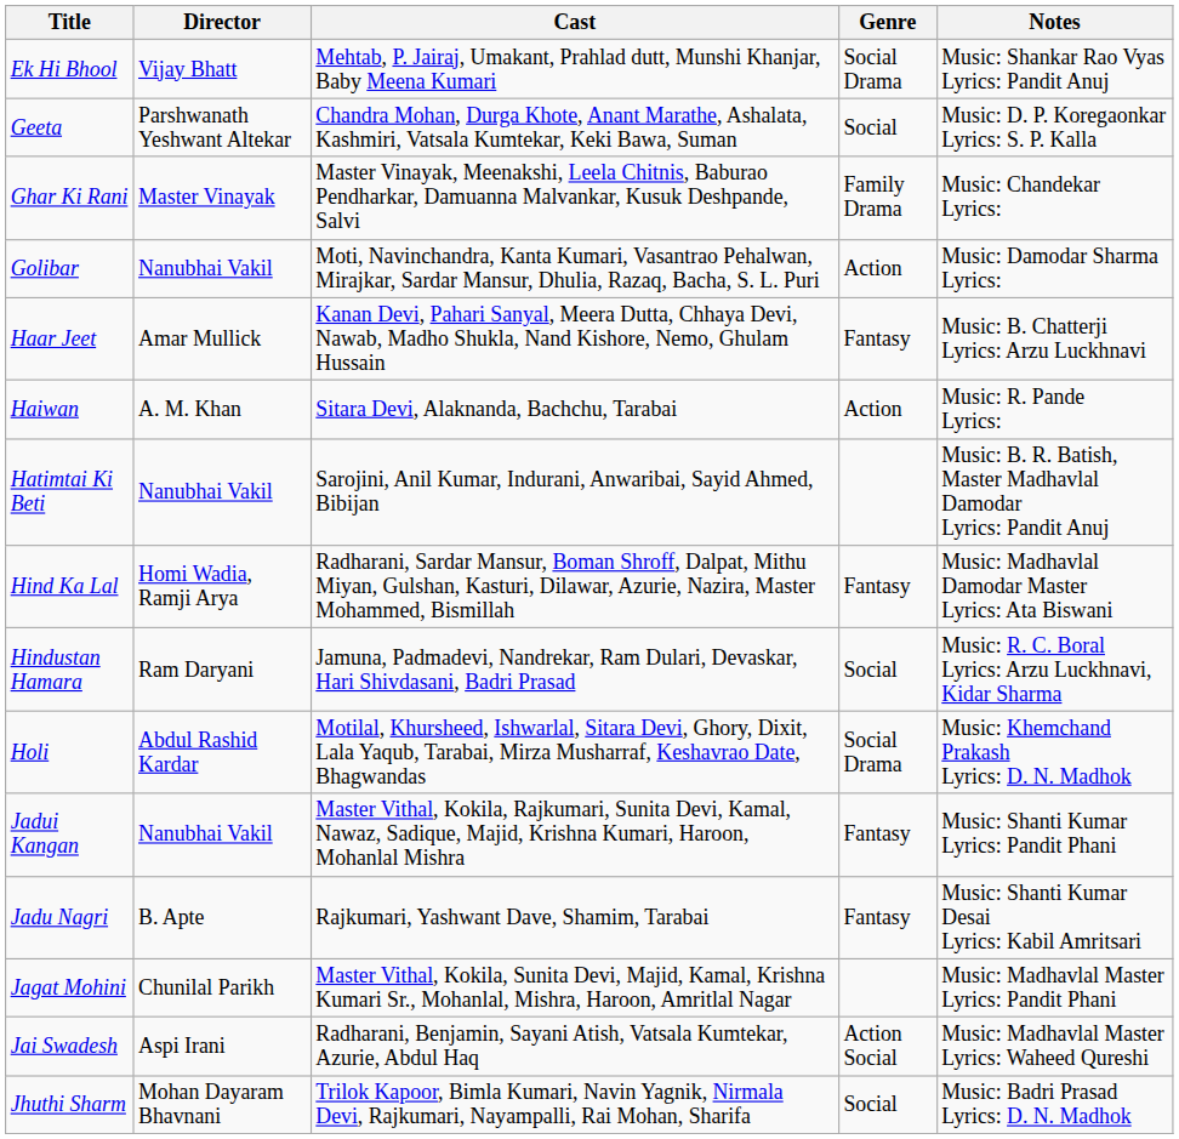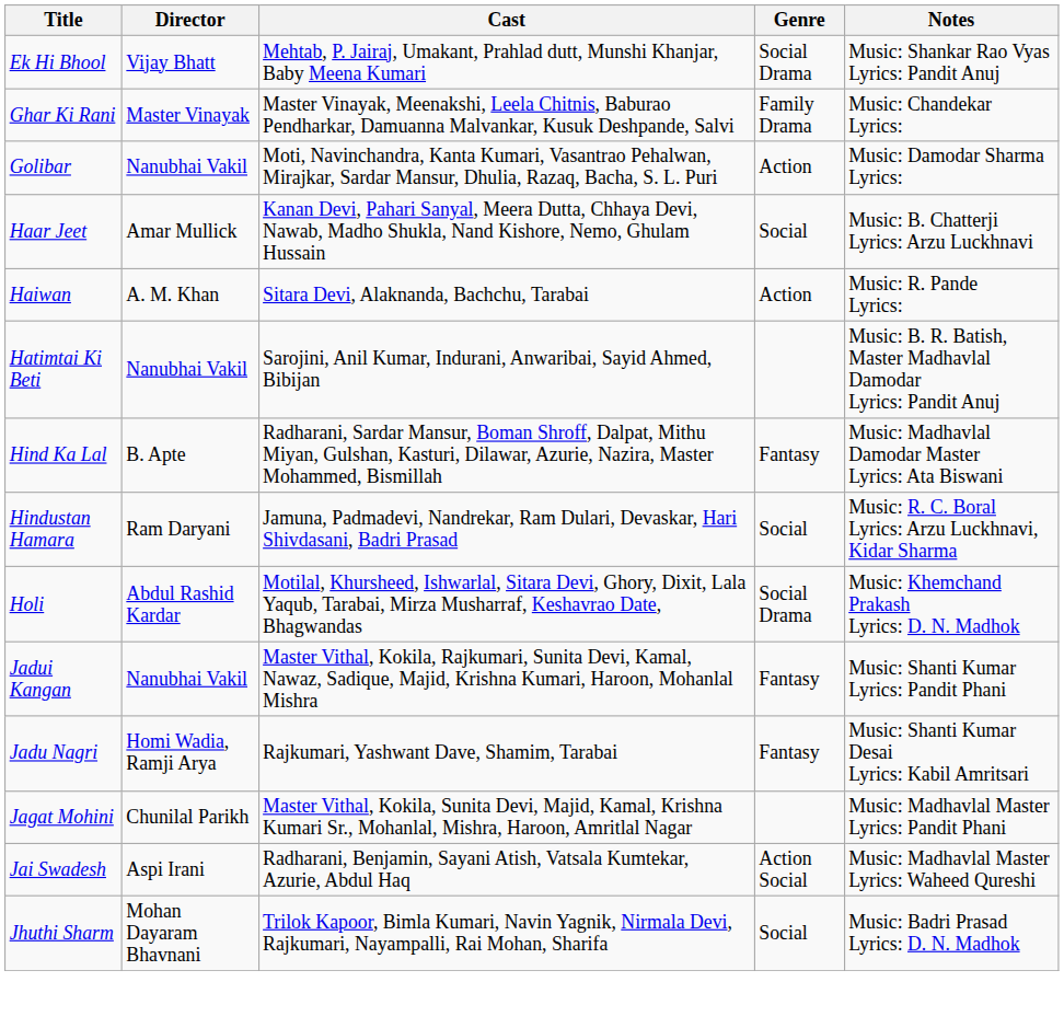 <table class="wikitable">
 <tr>
 <th>Title</th>
 <th>Director</th>
 <th>Cast</th>
 <th>Genre</th>
 <th>Notes</th>
 </tr>
 <tr>
 <td><em><a href='#'>Ek Hi Bhool</a></em></td>
 <td><a href='#'>Vijay Bhatt</a></td>
 <td><a href='#'>Mehtab</a>, <a href='#'>P. Jairaj</a>, Umakant, Prahlad dutt, Munshi Khanjar, Baby <a href='#'>Meena Kumari</a></td>
 <td>Social Drama</td>
 <td>Music: Shankar Rao Vyas<br>Lyrics: Pandit Anuj</td>
-</tr>
-<tr>
-<td><em><a href='#'>Geeta</a></em></td>
-<td>Parshwanath Yeshwant Altekar</td>
-<td><a href='#'>Chandra Mohan</a>, <a href='#'>Durga Khote</a>, <a href='#'>Anant Marathe</a>, Ashalata, Kashmiri, Vatsala Kumtekar, Keki Bawa, Suman</td>
-<td>Social</td>
-<td>Music: D. P. Koregaonkar <br>Lyrics: S. P. Kalla</td>
 </tr>
 <tr>
 <td><em><a href='#'>Ghar Ki Rani</a></em></td>
 <td><a href='#'>Master Vinayak</a></td>
 <td>Master Vinayak, Meenakshi, <a href='#'>Leela Chitnis</a>, Baburao Pendharkar, Damuanna Malvankar, Kusuk Deshpande, Salvi</td>
 <td>Family Drama</td>
 <td>Music: Chandekar<br>Lyrics:</td>
 </tr>
 <tr>
 <td><em><a href='#'>Golibar</a></em></td>
 <td><a href='#'>Nanubhai Vakil</a></td>
 <td>Moti, Navinchandra, Kanta Kumari, Vasantrao Pehalwan, Mirajkar, Sardar Mansur, Dhulia, Razaq, Bacha, S. L. Puri</td>
 <td>Action</td>
 <td>Music: Damodar Sharma<br>Lyrics:</td>
 </tr>
 <tr>
 <td><em><a href='#'>Haar Jeet</a></em></td>
 <td>Amar Mullick</td>
 <td><a href='#'>Kanan Devi</a>, <a href='#'>Pahari Sanyal</a>, Meera Dutta, Chhaya Devi, Nawab, Madho Shukla, Nand Kishore, Nemo, Ghulam Hussain</td>
-<td>Fantasy</td>
+<td>Social</td>
 <td>Music: B. Chatterji<br>Lyrics: Arzu Luckhnavi</td>
 </tr>
 <tr>
 <td><em><a href='#'>Haiwan</a></em></td>
 <td>A. M. Khan</td>
 <td><a href='#'>Sitara Devi</a>, Alaknanda, Bachchu, Tarabai</td>
 <td>Action</td>
 <td>Music: R. Pande<br>Lyrics:</td>
 </tr>
 <tr>
 <td><em><a href='#'>Hatimtai Ki Beti</a></em></td>
 <td><a href='#'>Nanubhai Vakil</a></td>
 <td>Sarojini, Anil Kumar, Indurani, Anwaribai, Sayid Ahmed, Bibijan</td>
 <td></td>
 <td>Music: B. R. Batish, Master Madhavlal Damodar<br>Lyrics: Pandit Anuj</td>
 </tr>
 <tr>
 <td><em><a href='#'>Hind Ka Lal</a></em></td>
-<td><a href='#'>Homi Wadia</a>, Ramji Arya</td>
+<td>B. Apte</td>
 <td>Radharani, Sardar Mansur, <a href='#'>Boman Shroff</a>, Dalpat, Mithu Miyan, Gulshan, Kasturi, Dilawar, Azurie, Nazira, Master Mohammed, Bismillah</td>
 <td>Fantasy</td>
 <td>Music: Madhavlal Damodar Master<br>Lyrics: Ata Biswani</td>
 </tr>
 <tr>
 <td><em><a href='#'>Hindustan Hamara</a></em></td>
 <td>Ram Daryani</td>
 <td>Jamuna, Padmadevi, Nandrekar, Ram Dulari, Devaskar, <a href='#'>Hari Shivdasani</a>, <a href='#'>Badri Prasad</a></td>
 <td>Social</td>
 <td>Music: <a href='#'>R. C. Boral</a><br>Lyrics: Arzu Luckhnavi, <a href='#'>Kidar Sharma</a></td>
 </tr>
 <tr>
 <td><em><a href='#'>Holi</a></em></td>
 <td><a href='#'>Abdul Rashid Kardar</a></td>
 <td><a href='#'>Motilal</a>, <a href='#'>Khursheed</a>, <a href='#'>Ishwarlal</a>, <a href='#'>Sitara Devi</a>, Ghory, Dixit, Lala Yaqub, Tarabai, Mirza Musharraf, <a href='#'>Keshavrao Date</a>, Bhagwandas</td>
 <td>Social Drama</td>
 <td>Music: <a href='#'>Khemchand Prakash</a><br>Lyrics: <a href='#'>D. N. Madhok</a></td>
 </tr>
 <tr>
 <td><em><a href='#'>Jadui Kangan</a></em></td>
 <td><a href='#'>Nanubhai Vakil</a></td>
 <td><a href='#'>Master Vithal</a>, Kokila, Rajkumari, Sunita Devi, Kamal, Nawaz, Sadique, Majid, Krishna Kumari, Haroon, Mohanlal Mishra</td>
 <td>Fantasy</td>
 <td>Music: Shanti Kumar<br>Lyrics: Pandit Phani</td>
 </tr>
 <tr>
 <td><em><a href='#'>Jadu Nagri</a></em></td>
-<td>B. Apte</td>
+<td><a href='#'>Homi Wadia</a>, Ramji Arya</td>
 <td>Rajkumari, Yashwant Dave, Shamim, Tarabai</td>
 <td>Fantasy</td>
 <td>Music: Shanti Kumar Desai <br>Lyrics: Kabil Amritsari</td>
 </tr>
 <tr>
 <td><em><a href='#'>Jagat Mohini</a></em></td>
 <td>Chunilal Parikh</td>
 <td><a href='#'>Master Vithal</a>, Kokila, Sunita Devi, Majid, Kamal, Krishna Kumari Sr., Mohanlal, Mishra, Haroon, Amritlal Nagar</td>
 <td></td>
 <td>Music: Madhavlal Master<br>Lyrics: Pandit Phani</td>
 </tr>
 <tr>
 <td><em><a href='#'>Jai Swadesh</a></em></td>
 <td>Aspi Irani</td>
 <td>Radharani, Benjamin, Sayani Atish, Vatsala Kumtekar, Azurie, Abdul Haq</td>
 <td>Action Social</td>
 <td>Music: Madhavlal Master<br>Lyrics: Waheed Qureshi</td>
 </tr>
 <tr>
 <td><em><a href='#'>Jhuthi Sharm</a></em></td>
 <td>Mohan Dayaram Bhavnani</td>
 <td><a href='#'>Trilok Kapoor</a>, Bimla Kumari, Navin Yagnik, <a href='#'>Nirmala Devi</a>, Rajkumari, Nayampalli, Rai Mohan, Sharifa</td>
 <td>Social</td>
 <td>Music: Badri Prasad<br>Lyrics: <a href='#'>D. N. Madhok</a></td>
 </tr>
 <tr>
 </tr>
 </table>
